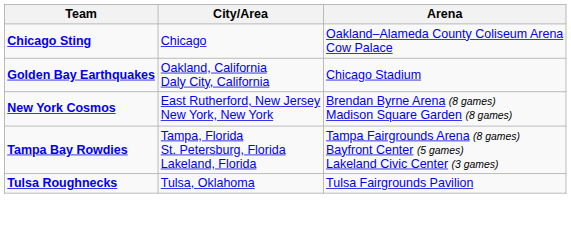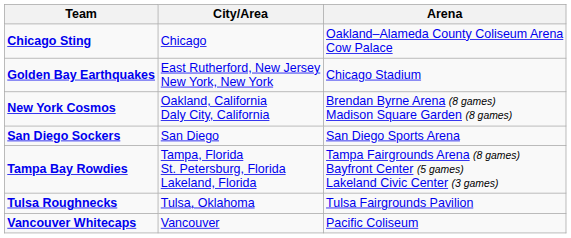 <table class="wikitable">
 <tr>
 <th>Team</th>
 <th>City/Area</th>
 <th>Arena</th>
 </tr>
 <tr>
 <td><strong><a href='#'>Chicago Sting</a></strong></td>
 <td><a href='#'>Chicago</a></td>
 <td><a href='#'>Oakland–Alameda County Coliseum Arena</a><br><a href='#'>Cow Palace</a></td>
 </tr>
 <tr>
 <td><strong><a href='#'>Golden Bay Earthquakes</a></strong></td>
-<td><a href='#'>Oakland, California</a><br><a href='#'>Daly City, California</a></td>
+<td><a href='#'>East Rutherford, New Jersey</a><br><a href='#'>New York, New York</a></td>
 <td><a href='#'>Chicago Stadium</a></td>
 </tr>
 <tr>
 <td><strong><a href='#'>New York Cosmos</a></strong></td>
-<td><a href='#'>East Rutherford, New Jersey</a><br><a href='#'>New York, New York</a></td>
+<td><a href='#'>Oakland, California</a><br><a href='#'>Daly City, California</a></td>
 <td><a href='#'>Brendan Byrne Arena</a> <small><em>(8 games)</em></small><br><a href='#'>Madison Square Garden</a> <small><em>(8 games)</em></small></td>
+</tr>
+<tr>
+<td><strong><a href='#'>San Diego Sockers</a></strong></td>
+<td><a href='#'>San Diego</a></td>
+<td><a href='#'>San Diego Sports Arena</a></td>
 </tr>
 <tr>
 <td><strong><a href='#'>Tampa Bay Rowdies</a></strong></td>
 <td><a href='#'>Tampa, Florida</a><br><a href='#'>St. Petersburg, Florida</a><br><a href='#'>Lakeland, Florida</a></td>
 <td><a href='#'>Tampa Fairgrounds Arena</a> <small><em>(8 games)</em></small><br><a href='#'>Bayfront Center</a> <small><em>(5 games)</em></small><br><a href='#'>Lakeland Civic Center</a> <small><em>(3 games)</em></small></td>
 </tr>
 <tr>
 <td><strong><a href='#'>Tulsa Roughnecks</a></strong></td>
 <td><a href='#'>Tulsa, Oklahoma</a></td>
 <td><a href='#'>Tulsa Fairgrounds Pavilion</a></td>
 </tr>
+<tr>
+<td><strong><a href='#'>Vancouver Whitecaps</a></strong></td>
+<td><a href='#'>Vancouver</a></td>
+<td><a href='#'>Pacific Coliseum</a></td>
+</tr>
 </table>
